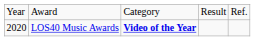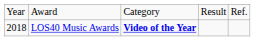 <table class="wikitable" text-align:center;">
 <tr>
 <td>Year</td>
 <td>Award</td>
 <td>Category</td>
 <td>Result</td>
 <td>Ref.</td>
 </tr>
 <tr>
-<td>2020</td>
+<td>2018</td>
 <td><a href='#'>LOS40 Music Awards</a></td>
 <td><strong><a href='#'>Video of the Year</a></strong></td>
 <td></td>
 <td></td>
 </tr>
 </table>
